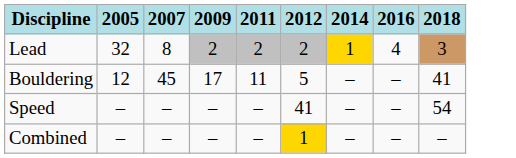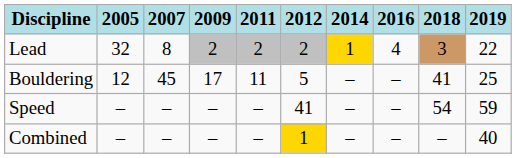 <table class="wikitable" style="text-align: center;">
 <tr>
 <th style="background: #b0e0e6;">Discipline</th>
 <th style="background: #b0e0e6;">2005</th>
 <th style="background: #b0e0e6;">2007</th>
 <th style="background: #b0e0e6;">2009</th>
 <th style="background: #b0e0e6;">2011</th>
 <th style="background: #b0e0e6;">2012</th>
 <th style="background: #b0e0e6;">2014</th>
 <th style="background: #b0e0e6;">2016</th>
 <th style="background: #b0e0e6;">2018</th>
+<th style="background: #b0e0e6;">2019</th>
 </tr>
 <tr>
 <td align="left">Lead</td>
 <td>32</td>
 <td>8</td>
 <td style="background: silver;">2</td>
 <td style="background: silver;">2</td>
 <td style="background: silver;">2</td>
 <td style="background: gold;">1</td>
 <td>4</td>
 <td style="background: #cc9966;">3</td>
+<td>22</td>
 </tr>
 <tr>
 <td align="left">Bouldering</td>
 <td>12</td>
 <td>45</td>
 <td>17</td>
 <td>11</td>
 <td>5</td>
 <td>–</td>
 <td>–</td>
 <td>41</td>
+<td>25</td>
 </tr>
 <tr>
 <td align="left">Speed</td>
 <td>–</td>
 <td>–</td>
 <td>–</td>
 <td>–</td>
 <td>41</td>
 <td>–</td>
 <td>–</td>
 <td>54</td>
+<td>59</td>
 </tr>
 <tr>
 <td align="left">Combined</td>
 <td>–</td>
 <td>–</td>
 <td>–</td>
 <td>–</td>
 <td style="background: gold;">1</td>
 <td>–</td>
 <td>–</td>
 <td>–</td>
+<td>40</td>
 </tr>
 </table>
